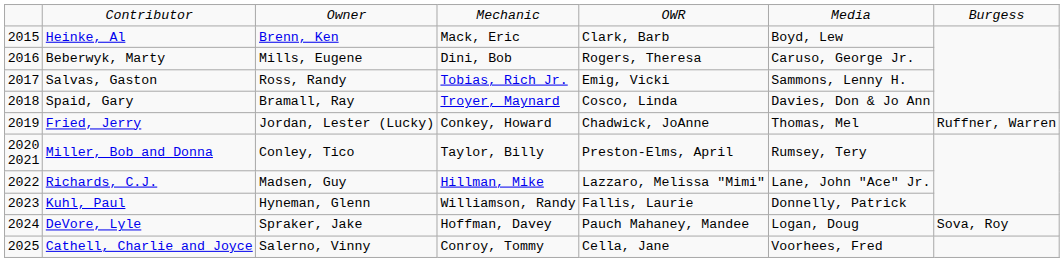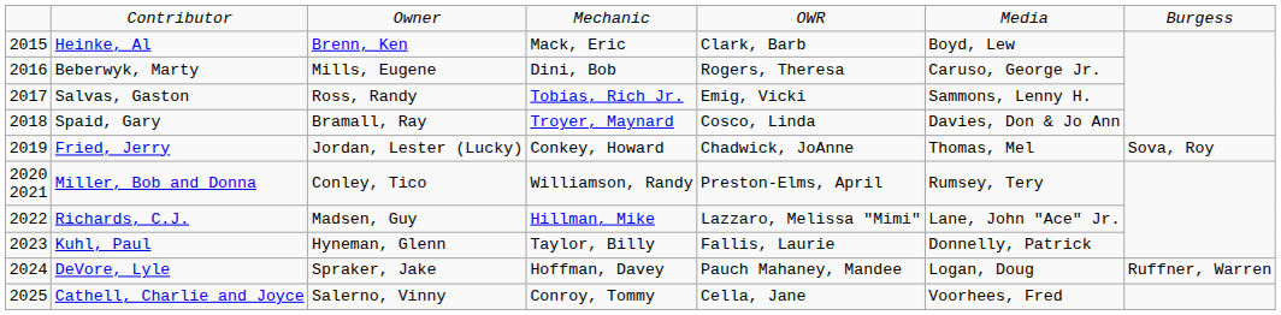 <table class="wikitable sortable">
 <tr>
 <td></td>
 <td align="center"><em>Contributor</em></td>
 <td align="center"><em>Owner</em></td>
 <td align="center"><em>Mechanic</em></td>
 <td align="center"><em>OWR</em></td>
 <td align="center"><em>Media</em></td>
 <td align="center"><em>Burgess</em></td>
 </tr>
 <tr>
 <td>2015</td>
 <td><a href='#'>Heinke, Al</a></td>
 <td><a href='#'>Brenn, Ken</a></td>
 <td>Mack, Eric</td>
 <td>Clark, Barb</td>
 <td>Boyd, Lew</td>
 <td rowspan="4"></td>
 </tr>
 <tr>
 <td>2016</td>
 <td>Beberwyk, Marty</td>
 <td>Mills, Eugene</td>
 <td>Dini, Bob</td>
 <td>Rogers, Theresa</td>
 <td>Caruso, George Jr.</td>
 </tr>
 <tr>
 <td>2017</td>
 <td>Salvas, Gaston</td>
 <td>Ross, Randy</td>
 <td><a href='#'>Tobias, Rich Jr.</a></td>
 <td>Emig, Vicki</td>
 <td>Sammons, Lenny H.</td>
 </tr>
 <tr>
 <td>2018</td>
 <td>Spaid, Gary</td>
 <td>Bramall, Ray</td>
 <td><a href='#'>Troyer, Maynard</a></td>
 <td>Cosco, Linda</td>
 <td>Davies, Don & Jo Ann</td>
 </tr>
 <tr>
 <td>2019</td>
 <td><a href='#'>Fried, Jerry</a></td>
 <td>Jordan, Lester (Lucky)</td>
 <td>Conkey, Howard</td>
 <td>Chadwick, JoAnne</td>
 <td>Thomas, Mel</td>
-<td>Ruffner, Warren</td>
+<td>Sova, Roy</td>
 </tr>
 <tr>
 <td>2020<br>2021</td>
 <td><a href='#'>Miller, Bob and Donna</a></td>
 <td>Conley, Tico</td>
-<td>Taylor, Billy</td>
+<td>Williamson, Randy</td>
 <td>Preston-Elms, April</td>
 <td>Rumsey, Tery</td>
 <td rowspan="3"></td>
 </tr>
 <tr>
 <td>2022</td>
 <td><a href='#'> Richards, C.J.</a></td>
 <td>Madsen, Guy</td>
 <td><a href='#'>Hillman, Mike</a></td>
 <td>Lazzaro, Melissa "Mimi"</td>
 <td>Lane, John "Ace" Jr.</td>
 </tr>
 <tr>
 <td>2023</td>
 <td><a href='#'>Kuhl, Paul</a></td>
 <td>Hyneman, Glenn</td>
-<td>Williamson, Randy</td>
+<td>Taylor, Billy</td>
 <td>Fallis, Laurie</td>
 <td>Donnelly, Patrick</td>
 </tr>
 <tr>
 <td>2024</td>
 <td><a href='#'> DeVore, Lyle</a></td>
 <td>Spraker, Jake</td>
 <td>Hoffman, Davey</td>
 <td>Pauch Mahaney, Mandee</td>
 <td>Logan, Doug</td>
-<td>Sova, Roy</td>
+<td>Ruffner, Warren</td>
 </tr>
 <tr>
 <td>2025</td>
 <td><a href='#'> Cathell, Charlie and Joyce</a></td>
 <td>Salerno, Vinny</td>
 <td>Conroy, Tommy</td>
 <td>Cella, Jane</td>
 <td>Voorhees, Fred</td>
 <td></td>
 </tr>
 </table>
